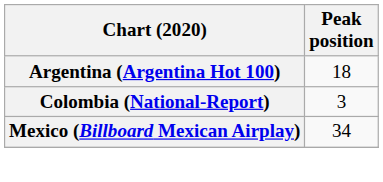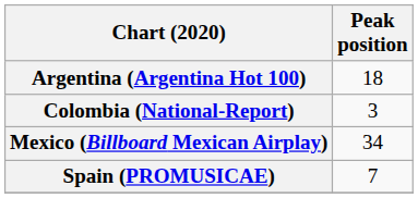 <table class="wikitable sortable plainrowheaders" style="text-align:center">
 <tr>
 <th scope="col">Chart (2020)</th>
 <th scope="col">Peak<br>position</th>
 </tr>
 <tr>
 <th scope="row">Argentina (<a href='#'>Argentina Hot 100</a>)</th>
 <td>18</td>
 </tr>
 <tr>
 <th scope="row">Colombia (<a href='#'>National-Report</a>)</th>
 <td>3</td>
 </tr>
 <tr>
 <th scope="row">Mexico (<a href='#'><em>Billboard</em> Mexican Airplay</a>)</th>
 <td>34</td>
 </tr>
 <tr>
+<th scope="row">Spain (<a href='#'>PROMUSICAE</a>)</th>
+<td>7</td>
+</tr>
+<tr>
 </tr>
 <tr>
 </tr>
 <tr>
 </tr>
 </table>
